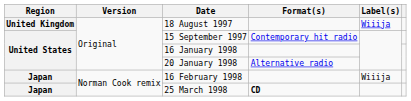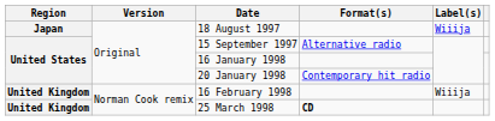 <table class="wikitable plainrowheaders">
 <tr>
 <th scope="col">Region</th>
 <th scope="col">Version</th>
 <th scope="col">Date</th>
 <th scope="col">Format(s)</th>
 <th scope="col">Label(s)</th>
 <th scope="col"></th>
 </tr>
 <tr>
-<th scope="row">United Kingdom</th>
+<th scope="row">Japan</th>
 <td rowspan="4">Original</td>
 <td>18 August 1997</td>
 <td></td>
 <td><a href='#'>Wiiija</a></td>
 <td></td>
 </tr>
 <tr>
 <th scope="row" rowspan="3">United States</th>
 <td>15 September 1997</td>
-<td><a href='#'>Contemporary hit radio</a></td>
+<td><a href='#'>Alternative radio</a></td>
 <td rowspan="3"></td>
 <td></td>
 </tr>
 <tr>
 <td>16 January 1998</td>
 <td></td>
 <td rowspan="2"></td>
 </tr>
 <tr>
 <td>20 January 1998</td>
-<td><a href='#'>Alternative radio</a></td>
+<td><a href='#'>Contemporary hit radio</a></td>
 </tr>
 <tr>
-<th scope="row">Japan</th>
+<th scope="row">United Kingdom</th>
 <td rowspan="2">Norman Cook remix</td>
 <td>16 February 1998</td>
 <td></td>
 <td>Wiiija</td>
 <td></td>
 </tr>
 <tr>
-<th scope="row">Japan</th>
+<th scope="row">United Kingdom</th>
 <td>25 March 1998</td>
 <td><strong>CD</strong></td>
 <td></td>
 <td></td>
 </tr>
 </table>
